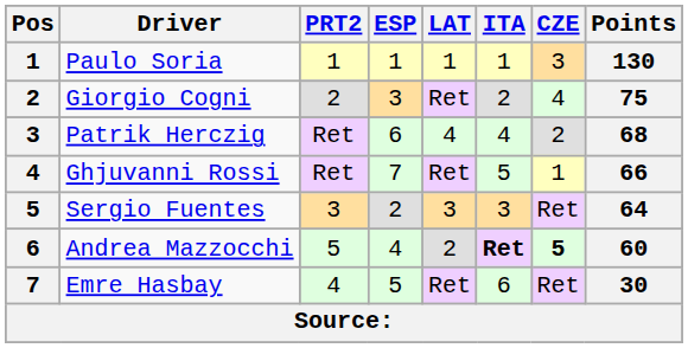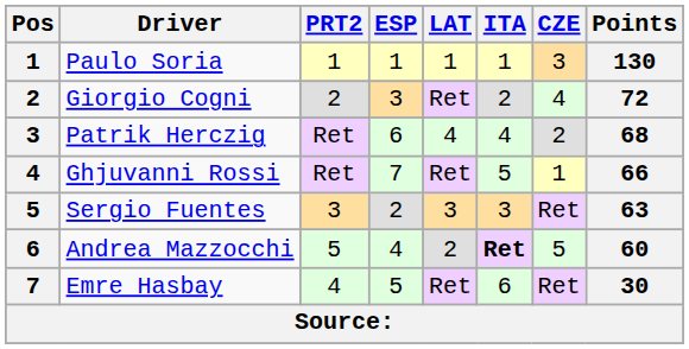 <table class="wikitable" style="font-size: 85%; text-align: center">
 <tr valign="top">
 <th valign="middle">Pos</th>
 <th valign="middle">Driver</th>
 <th><a href='#'>PRT2</a><br></th>
 <th><a href='#'>ESP</a><br></th>
 <th><a href='#'>LAT</a><br></th>
 <th><a href='#'>ITA</a><br></th>
 <th><a href='#'>CZE</a><br></th>
 <th valign="middle">Points</th>
 </tr>
 <tr>
 <th>1</th>
 <td align=left> <a href='#'>Paulo Soria</a></td>
 <td style="background:#FFFFBF;">1</td>
 <td style="background:#FFFFBF;">1</td>
 <td style="background:#FFFFBF;">1</td>
 <td style="background:#FFFFBF;">1</td>
 <td style="background:#FFDF9F;">3</td>
 <th>130</th>
 </tr>
 <tr>
 <th>2</th>
 <td align="left"> <a href='#'>Giorgio Cogni</a></td>
 <td style="background:#DFDFDF;">2</td>
 <td style="background:#FFDF9F;">3</td>
 <td style="background:#EFCFFF;">Ret</td>
 <td style="background:#DFDFDF;">2</td>
 <td style="background:#DFFFDF;">4</td>
-<th>75</th>
+<th>72</th>
 </tr>
 <tr>
 <th>3</th>
 <td align="left"> <a href='#'>Patrik Herczig</a></td>
 <td style="background:#EFCFFF;">Ret</td>
 <td style="background:#DFFFDF;">6</td>
 <td style="background:#DFFFDF;">4</td>
 <td style="background:#DFFFDF;">4</td>
 <td style="background:#DFDFDF;">2</td>
 <th>68</th>
 </tr>
 <tr>
 <th>4</th>
 <td align="left"> <a href='#'>Ghjuvanni Rossi</a></td>
 <td style="background:#EFCFFF;">Ret</td>
 <td style="background:#DFFFDF;">7</td>
 <td style="background:#EFCFFF;">Ret</td>
 <td style="background:#DFFFDF;">5</td>
 <td style="background:#FFFFBF;">1</td>
 <th>66</th>
 </tr>
 <tr>
 <th>5</th>
 <td align="left"> <a href='#'>Sergio Fuentes</a></td>
 <td style="background:#FFDF9F;">3</td>
 <td style="background:#DFDFDF;">2</td>
 <td style="background:#FFDF9F;">3</td>
 <td style="background:#FFDF9F;">3</td>
 <td style="background:#EFCFFF;">Ret</td>
-<th>64</th>
+<th>63</th>
 </tr>
 <tr>
 <th>6</th>
 <td align="left"> <a href='#'>Andrea Mazzocchi</a></td>
 <td style="background:#DFFFDF;">5</td>
 <td style="background:#DFFFDF;">4</td>
 <td style="background:#DFDFDF;">2</td>
 <td style="background:#EFCFFF;"><strong>Ret</strong></td>
-<td style="background:#DFFFDF;"><strong>5</strong></td>
+<td style="background:#DFFFDF;">5</td>
 <th>60</th>
 </tr>
 <tr>
 <th>7</th>
 <td align="left"> <a href='#'>Emre Hasbay</a></td>
 <td style="background:#DFFFDF;">4</td>
 <td style="background:#DFFFDF;">5</td>
 <td style="background:#EFCFFF;">Ret</td>
 <td style="background:#DFFFDF;">6</td>
 <td style="background:#EFCFFF;">Ret</td>
 <th>30</th>
 </tr>
 <tr>
 <th align=center colspan=8><strong>Source:</strong></th>
 </tr>
 </table>
